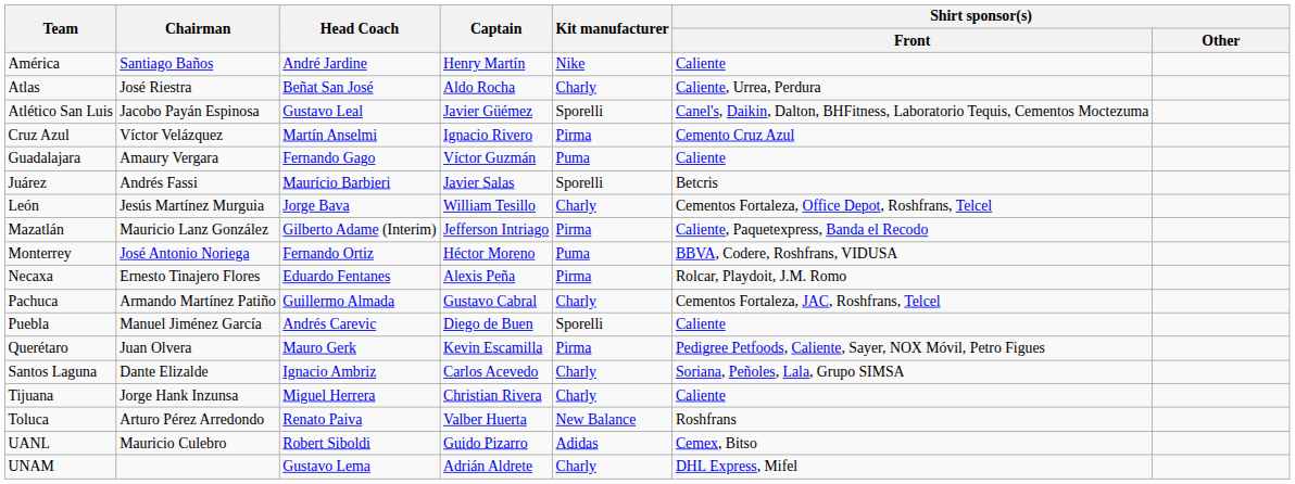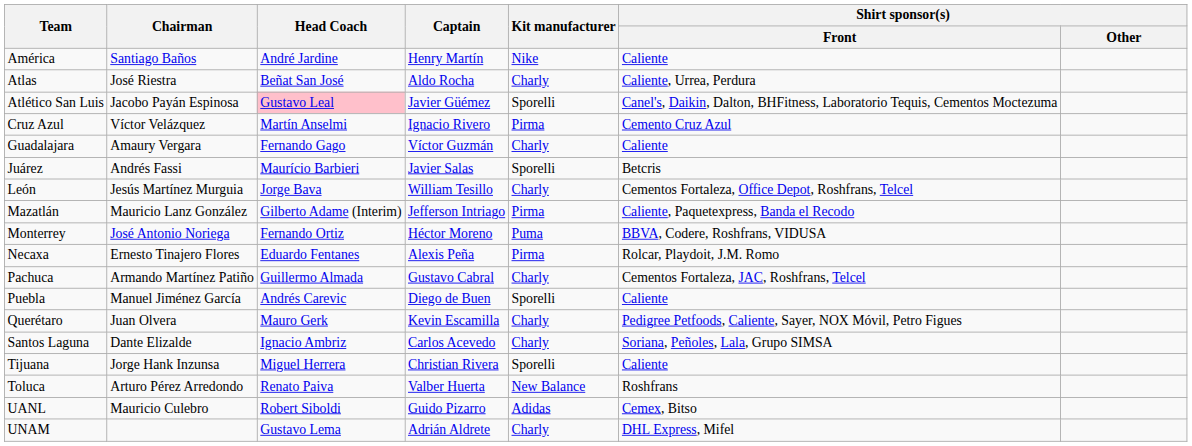 <table class="wikitable sortable" style="text-align: left;">
 <tr>
 <th rowspan="2">Team</th>
 <th rowspan="2">Chairman</th>
 <th rowspan="2">Head Coach</th>
 <th rowspan="2">Captain</th>
 <th rowspan="2">Kit manufacturer</th>
 <th colspan="5">Shirt sponsor(s)</th>
 </tr>
 <tr>
 <th>Front</th>
 <th style="width: 140px;">Other</th>
 </tr>
 <tr>
 <td>América</td>
 <td><a href='#'>Santiago Baños</a></td>
 <td> <a href='#'>André Jardine</a></td>
 <td> <a href='#'>Henry Martín</a></td>
 <td><a href='#'>Nike</a></td>
 <td><a href='#'>Caliente</a></td>
 <td><br></td>
 </tr>
 <tr>
 <td>Atlas</td>
 <td>José Riestra</td>
 <td> <a href='#'>Beñat San José</a></td>
 <td> <a href='#'>Aldo Rocha</a></td>
 <td><a href='#'>Charly</a></td>
 <td><a href='#'>Caliente</a>, Urrea, Perdura</td>
 <td><br></td>
 </tr>
 <tr>
 <td>Atlético San Luis</td>
 <td>Jacobo Payán Espinosa</td>
-<td> <a href='#'>Gustavo Leal</a></td>
+<td style="background: pink;"> <a href='#'>Gustavo Leal</a></td>
 <td> <a href='#'>Javier Güémez</a></td>
 <td>Sporelli</td>
 <td><a href='#'>Canel's</a>, <a href='#'>Daikin</a>, Dalton, BHFitness, Laboratorio Tequis, Cementos Moctezuma</td>
 <td><br></td>
 </tr>
 <tr>
 <td>Cruz Azul</td>
 <td>Víctor Velázquez</td>
 <td> <a href='#'>Martín Anselmi</a></td>
 <td> <a href='#'>Ignacio Rivero</a></td>
 <td><a href='#'>Pirma</a></td>
 <td><a href='#'>Cemento Cruz Azul</a></td>
 <td></td>
 </tr>
 <tr>
 <td>Guadalajara</td>
 <td>Amaury Vergara</td>
 <td> <a href='#'>Fernando Gago</a></td>
 <td> <a href='#'>Víctor Guzmán</a></td>
-<td><a href='#'>Puma</a></td>
+<td><a href='#'>Charly</a></td>
 <td><a href='#'>Caliente</a></td>
 <td><br></td>
 </tr>
 <tr>
 <td>Juárez</td>
 <td>Andrés Fassi</td>
 <td> <a href='#'>Maurício Barbieri</a></td>
 <td> <a href='#'>Javier Salas</a></td>
 <td>Sporelli</td>
 <td>Betcris</td>
 <td><br></td>
 </tr>
 <tr>
 <td>León</td>
 <td>Jesús Martínez Murguia</td>
 <td> <a href='#'>Jorge Bava</a></td>
 <td> <a href='#'>William Tesillo</a></td>
 <td><a href='#'>Charly</a></td>
 <td>Cementos Fortaleza, <a href='#'>Office Depot</a>, Roshfrans, <a href='#'>Telcel</a></td>
 <td><br></td>
 </tr>
 <tr>
 <td>Mazatlán</td>
 <td>Mauricio Lanz González</td>
 <td> <a href='#'>Gilberto Adame</a> (Interim)</td>
 <td> <a href='#'>Jefferson Intriago</a></td>
 <td><a href='#'>Pirma</a></td>
 <td><a href='#'>Caliente</a>, Paquetexpress, <a href='#'>Banda el Recodo</a></td>
 <td><br></td>
 </tr>
 <tr>
 <td>Monterrey</td>
 <td><a href='#'>José Antonio Noriega</a></td>
 <td> <a href='#'>Fernando Ortiz</a></td>
 <td> <a href='#'>Héctor Moreno</a></td>
 <td><a href='#'>Puma</a></td>
 <td><a href='#'>BBVA</a>, Codere, Roshfrans, VIDUSA</td>
 <td><br></td>
 </tr>
 <tr>
 <td>Necaxa</td>
 <td>Ernesto Tinajero Flores</td>
 <td> <a href='#'>Eduardo Fentanes</a></td>
 <td> <a href='#'>Alexis Peña</a></td>
 <td><a href='#'>Pirma</a></td>
 <td>Rolcar, Playdoit, J.M. Romo</td>
 <td><br></td>
 </tr>
 <tr>
 <td>Pachuca</td>
 <td>Armando Martínez Patiño</td>
 <td> <a href='#'>Guillermo Almada</a></td>
 <td> <a href='#'>Gustavo Cabral</a></td>
 <td><a href='#'>Charly</a></td>
 <td>Cementos Fortaleza, <a href='#'>JAC</a>, Roshfrans, <a href='#'>Telcel</a></td>
 <td><br></td>
 </tr>
 <tr>
 <td>Puebla</td>
 <td>Manuel Jiménez García</td>
 <td> <a href='#'>Andrés Carevic</a></td>
 <td> <a href='#'>Diego de Buen</a></td>
 <td>Sporelli</td>
 <td><a href='#'>Caliente</a></td>
 <td><br></td>
 </tr>
 <tr>
 <td>Querétaro</td>
 <td>Juan Olvera</td>
 <td> <a href='#'>Mauro Gerk</a></td>
 <td> <a href='#'>Kevin Escamilla</a></td>
-<td><a href='#'>Pirma</a></td>
+<td><a href='#'>Charly</a></td>
 <td><a href='#'>Pedigree Petfoods</a>, <a href='#'>Caliente</a>, Sayer, NOX Móvil, Petro Figues</td>
 <td><br></td>
 </tr>
 <tr>
 <td>Santos Laguna</td>
 <td>Dante Elizalde</td>
 <td> <a href='#'>Ignacio Ambriz</a></td>
 <td> <a href='#'>Carlos Acevedo</a></td>
 <td><a href='#'>Charly</a></td>
 <td><a href='#'>Soriana</a>, <a href='#'>Peñoles</a>, <a href='#'>Lala</a>, Grupo SIMSA</td>
 <td><br></td>
 </tr>
 <tr>
 <td>Tijuana</td>
 <td>Jorge Hank Inzunsa</td>
 <td> <a href='#'>Miguel Herrera</a></td>
 <td> <a href='#'>Christian Rivera</a></td>
-<td><a href='#'>Charly</a></td>
+<td>Sporelli</td>
 <td><a href='#'>Caliente</a></td>
 <td><br></td>
 </tr>
 <tr>
 <td>Toluca</td>
 <td>Arturo Pérez Arredondo</td>
 <td> <a href='#'>Renato Paiva</a></td>
 <td> <a href='#'>Valber Huerta</a></td>
 <td><a href='#'>New Balance</a></td>
 <td>Roshfrans</td>
 <td><br></td>
 </tr>
 <tr>
 <td>UANL</td>
 <td>Mauricio Culebro</td>
 <td> <a href='#'>Robert Siboldi</a></td>
 <td> <a href='#'>Guido Pizarro</a></td>
 <td><a href='#'>Adidas</a></td>
 <td><a href='#'>Cemex</a>, Bitso</td>
 <td><br></td>
 </tr>
 <tr>
 <td>UNAM</td>
 <td></td>
 <td> <a href='#'>Gustavo Lema</a></td>
 <td> <a href='#'>Adrián Aldrete</a></td>
 <td><a href='#'>Charly</a></td>
 <td><a href='#'>DHL Express</a>, Mifel</td>
 <td><br></td>
 </tr>
 </table>
